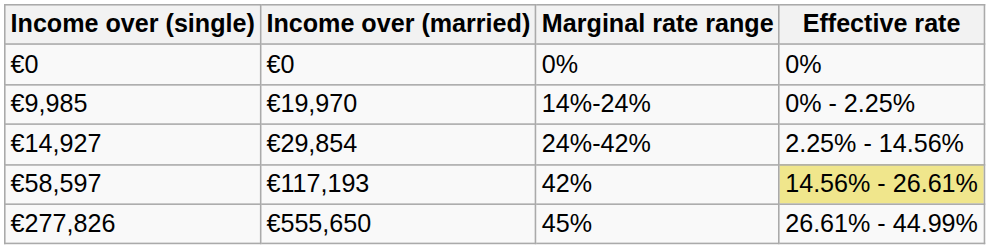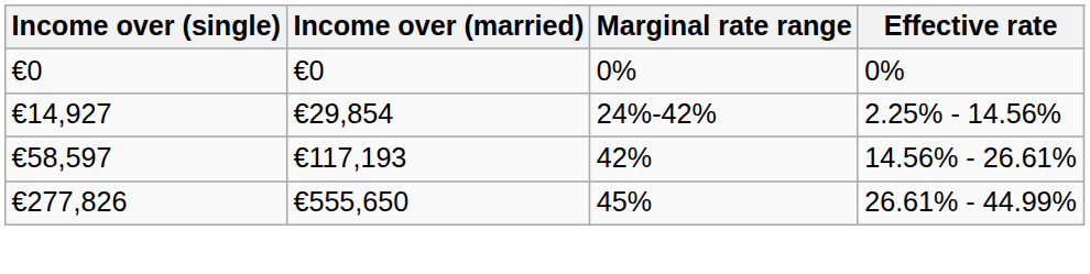 <table class="wikitable">
 <tr>
 <th>Income over (single)</th>
 <th>Income over (married)</th>
 <th>Marginal rate range</th>
 <th>Effective rate</th>
 </tr>
 <tr>
 <td>€0</td>
 <td>€0</td>
 <td>0%</td>
 <td>0%</td>
 </tr>
 <tr>
-<td>€9,985</td>
-<td>€19,970</td>
-<td>14%-24%</td>
-<td>0% - 2.25%</td>
-</tr>
-<tr>
 <td>€14,927</td>
 <td>€29,854</td>
 <td>24%-42%</td>
 <td>2.25% - 14.56%</td>
 </tr>
 <tr>
 <td>€58,597</td>
 <td>€117,193</td>
 <td>42%</td>
-<td style="background: khaki;">14.56% - 26.61%</td>
+<td>14.56% - 26.61%</td>
 </tr>
 <tr>
 <td>€277,826</td>
 <td>€555,650</td>
 <td>45%</td>
 <td>26.61% - 44.99%</td>
 </tr>
 </table>
